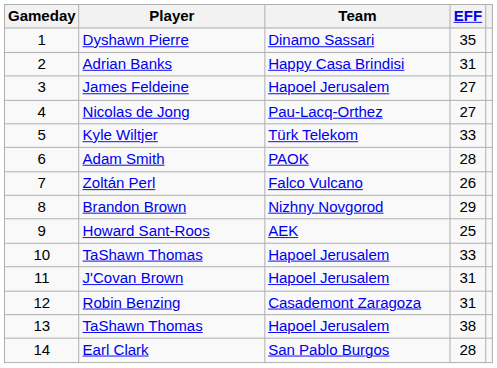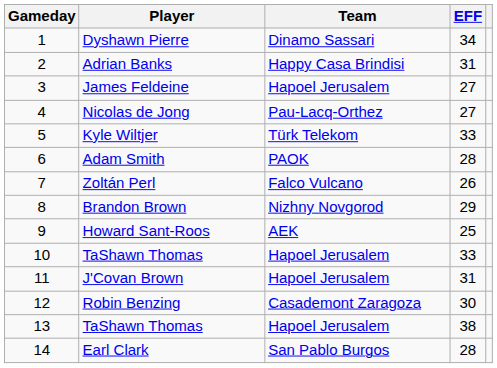 <table class="wikitable sortable" style="text-align:center;">
 <tr>
 <th>Gameday</th>
 <th width=190>Player</th>
 <th width=190>Team</th>
 <th><a href='#'>EFF</a></th>
 <th></th>
 </tr>
 <tr>
 <td>1</td>
 <td align=left> <a href='#'>Dyshawn Pierre</a></td>
 <td align=left> <a href='#'>Dinamo Sassari</a></td>
-<td>35</td>
+<td>34</td>
 <td></td>
 </tr>
 <tr>
 <td>2</td>
 <td align=left>  <a href='#'>Adrian Banks</a></td>
 <td align=left> <a href='#'>Happy Casa Brindisi</a></td>
 <td>31</td>
 <td></td>
 </tr>
 <tr>
 <td>3</td>
 <td align=left> <a href='#'>James Feldeine</a></td>
 <td align=left> <a href='#'>Hapoel Jerusalem</a></td>
 <td>27</td>
 <td></td>
 </tr>
 <tr>
 <td>4</td>
 <td align=left> <a href='#'>Nicolas de Jong</a></td>
 <td align=left> <a href='#'>Pau-Lacq-Orthez</a></td>
 <td>27</td>
 <td></td>
 </tr>
 <tr>
 <td>5</td>
 <td align=left> <a href='#'>Kyle Wiltjer</a></td>
 <td align=left> <a href='#'>Türk Telekom</a></td>
 <td>33</td>
 <td></td>
 </tr>
 <tr>
 <td>6</td>
 <td align=left> <a href='#'>Adam Smith</a></td>
 <td align=left> <a href='#'>PAOK</a></td>
 <td>28</td>
 <td></td>
 </tr>
 <tr>
 <td>7</td>
 <td align=left> <a href='#'>Zoltán Perl</a></td>
 <td align=left> <a href='#'>Falco Vulcano</a></td>
 <td>26</td>
 <td></td>
 </tr>
 <tr>
 <td>8</td>
 <td align=left> <a href='#'>Brandon Brown</a></td>
 <td align=left> <a href='#'>Nizhny Novgorod</a></td>
 <td>29</td>
 <td></td>
 </tr>
 <tr>
 <td>9</td>
 <td align=left> <a href='#'>Howard Sant-Roos</a></td>
 <td align=left> <a href='#'>AEK</a></td>
 <td>25</td>
 <td></td>
 </tr>
 <tr>
 <td>10</td>
 <td align=left> <a href='#'>TaShawn Thomas</a></td>
 <td align=left> <a href='#'>Hapoel Jerusalem</a></td>
 <td>33</td>
 <td></td>
 </tr>
 <tr>
 <td>11</td>
 <td align=left> <a href='#'>J'Covan Brown</a></td>
 <td align=left> <a href='#'>Hapoel Jerusalem</a></td>
 <td>31</td>
 <td></td>
 </tr>
 <tr>
 <td>12</td>
 <td align=left> <a href='#'>Robin Benzing</a></td>
 <td align=left> <a href='#'>Casademont Zaragoza</a></td>
-<td>31</td>
+<td>30</td>
 <td></td>
 </tr>
 <tr>
 <td>13</td>
 <td align=left> <a href='#'>TaShawn Thomas</a></td>
 <td align=left> <a href='#'>Hapoel Jerusalem</a></td>
 <td>38</td>
 <td></td>
 </tr>
 <tr>
 <td>14</td>
 <td align=left> <a href='#'>Earl Clark</a></td>
 <td align="left"> <a href='#'>San Pablo Burgos</a></td>
 <td>28</td>
 <td></td>
 </tr>
 </table>
